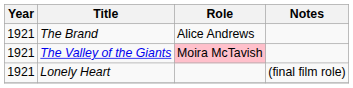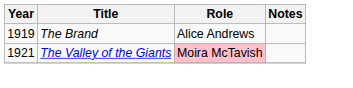 <table class="wikitable sortable">
 <tr>
 <th>Year</th>
 <th>Title</th>
 <th>Role</th>
 <th class="unsortable">Notes</th>
 </tr>
 <tr>
-<td>1921</td>
+<td>1919</td>
 <td><em>The Brand</em></td>
 <td>Alice Andrews</td>
 <td></td>
 </tr>
 <tr>
 <td>1921</td>
 <td><em><a href='#'>The Valley of the Giants</a></em></td>
 <td style="background: pink;">Moira McTavish</td>
 <td></td>
 </tr>
 <tr>
-<td>1921</td>
-<td><em>Lonely Heart</em></td>
-<td></td>
-<td>(final film role)</td>
-</tr>
-<tr>
 </tr>
 </table>
